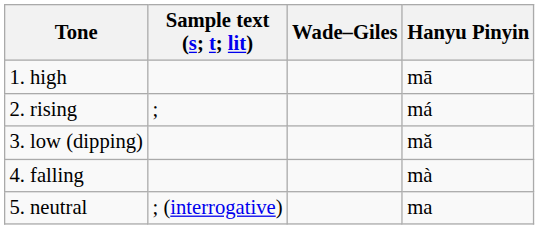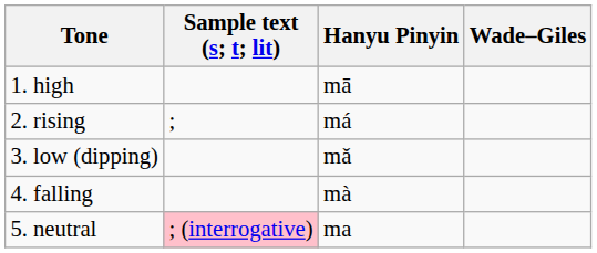 <table class="wikitable">
 <tr>
 <th>Tone</th>
 <th>Sample text<br>(<a href='#'>s</a>; <a href='#'>t</a>; <a href='#'>lit</a>)</th>
+<th>Hanyu Pinyin</th>
 <th>Wade–Giles</th>
-<th>Hanyu Pinyin</th>
 </tr>
 <tr>
 <td>1. high</td>
 <td></td>
+<td>mā</td>
 <td></td>
-<td>mā</td>
 </tr>
 <tr>
 <td>2. rising</td>
 <td>; </td>
+<td>má</td>
 <td></td>
-<td>má</td>
 </tr>
 <tr>
 <td>3. low (dipping)</td>
 <td></td>
+<td>mǎ</td>
 <td></td>
-<td>mǎ</td>
 </tr>
 <tr>
 <td>4. falling</td>
 <td></td>
+<td>mà</td>
 <td></td>
-<td>mà</td>
 </tr>
 <tr>
 <td>5. neutral</td>
-<td>; (<a href='#'>interrogative</a>)</td>
+<td style="background: pink;">; (<a href='#'>interrogative</a>)</td>
+<td>ma</td>
 <td></td>
-<td>ma</td>
 </tr>
 </table>
